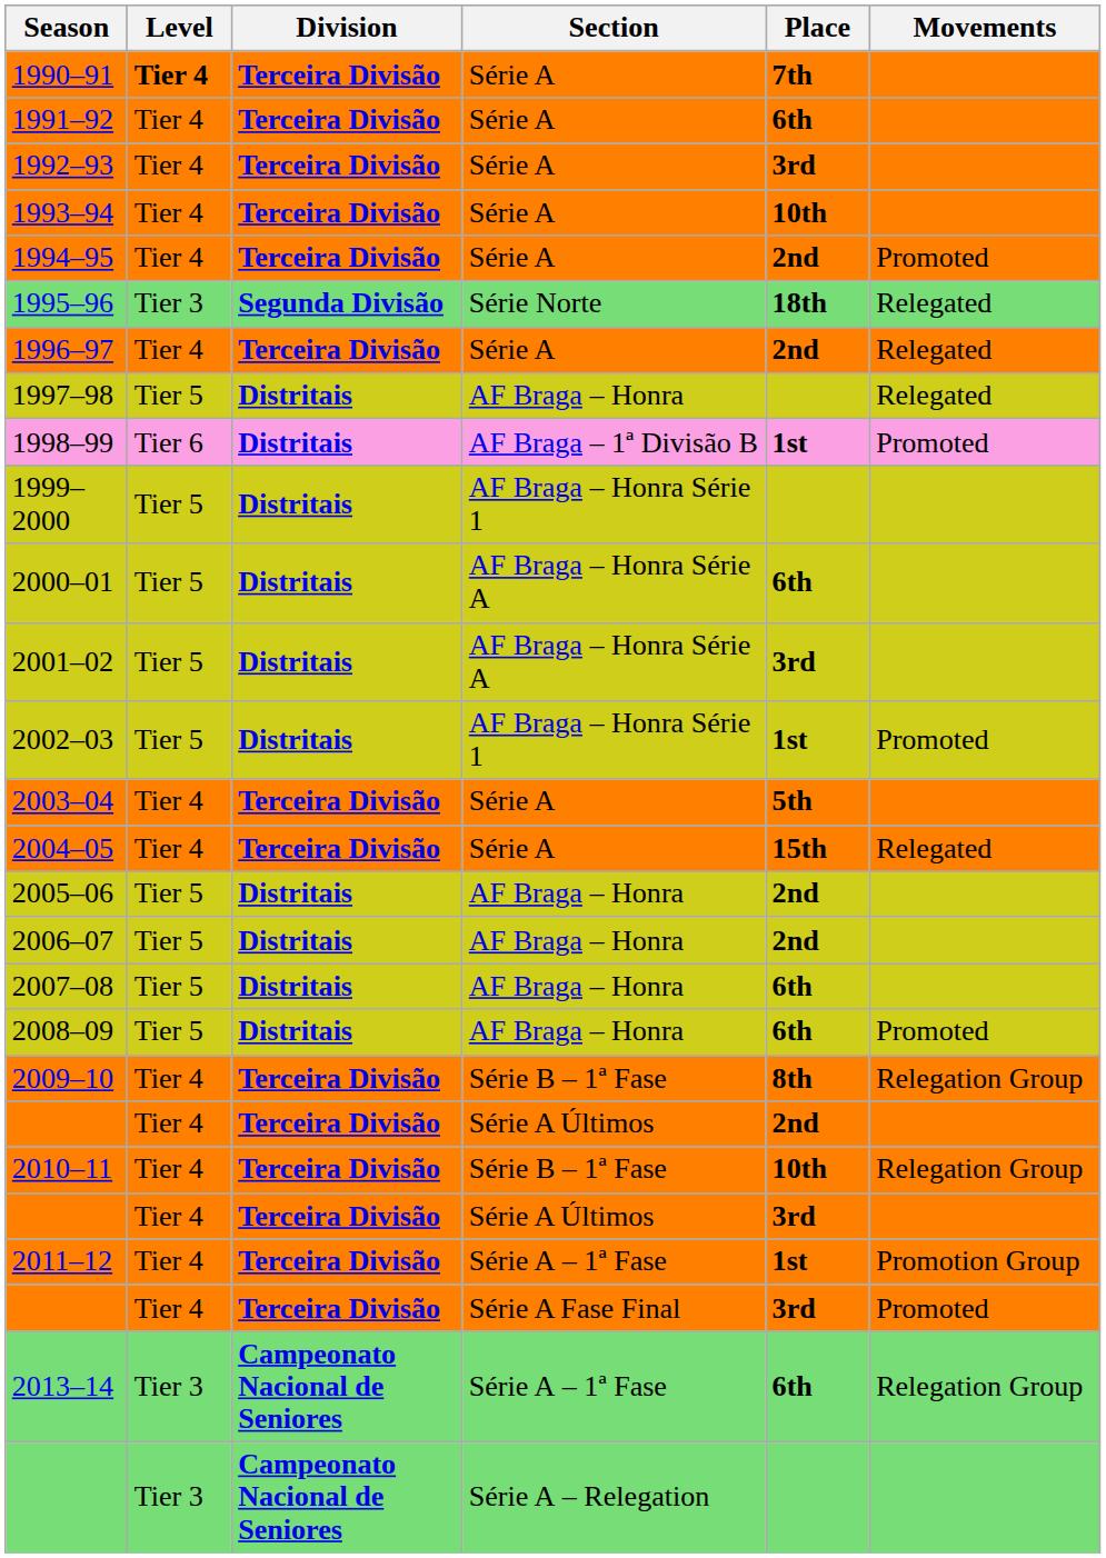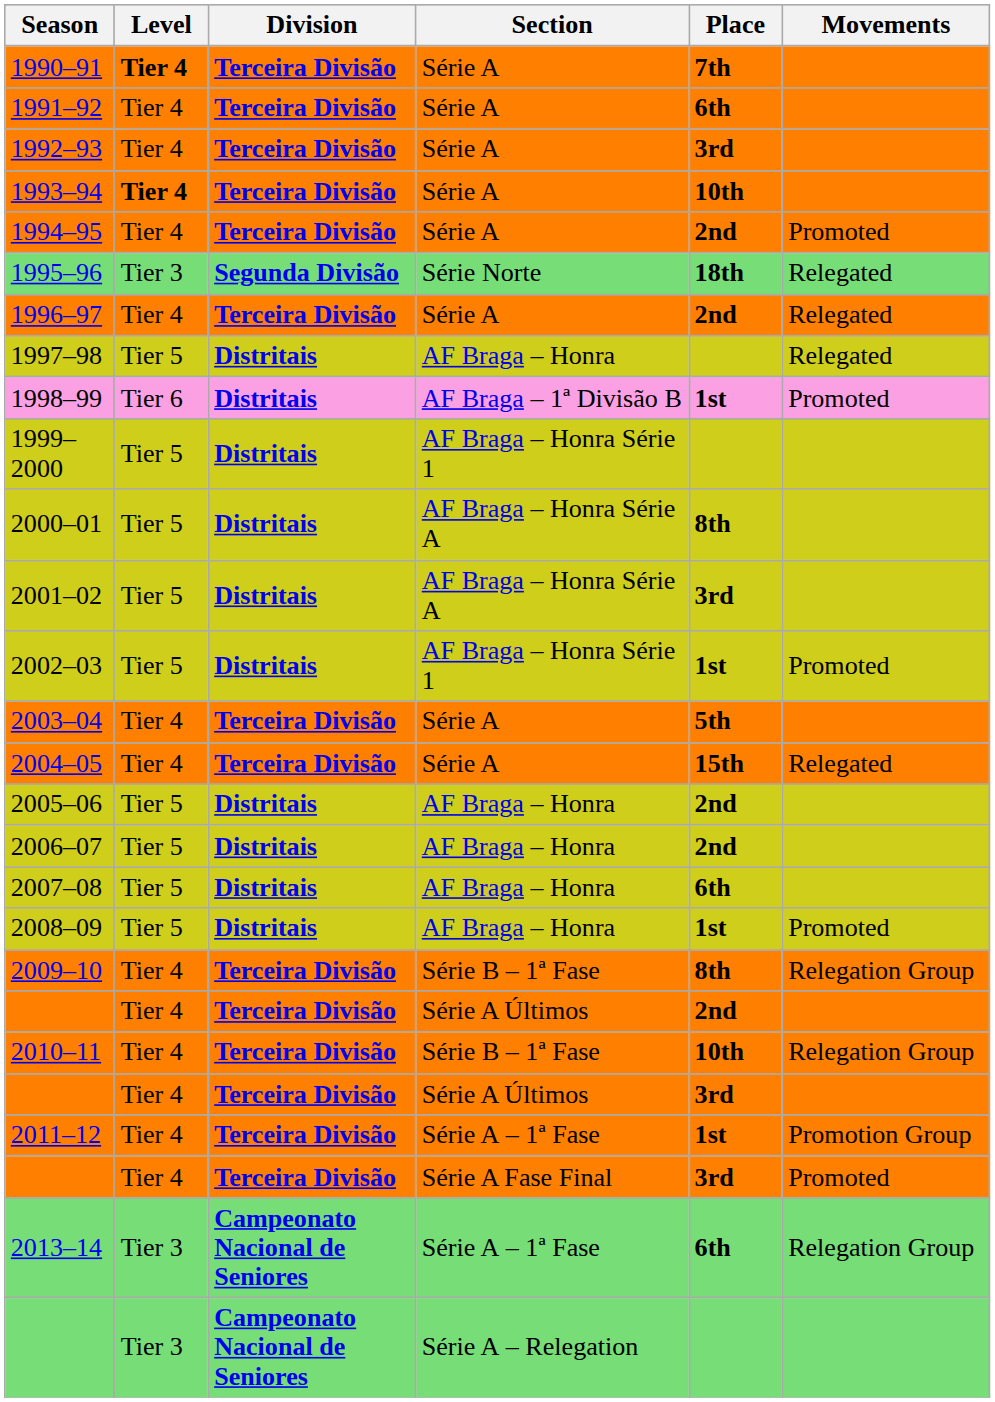 <table class="wikitable" style="text-align: left;">
 <tr>
 <th style="width: 60px;"><strong>Season</strong></th>
 <th style="width: 50px;"><strong>Level</strong></th>
 <th style="width: 120px;"><strong>Division</strong></th>
 <th style="width: 160px;"><strong>Section</strong></th>
 <th style="width: 50px;"><strong>Place</strong></th>
 <th style="width: 120px;"><strong>Movements</strong></th>
 </tr>
 <tr>
 <td style="background:#FF7F00;"><a href='#'>1990–91</a></td>
 <td style="background:#FF7F00;"><strong>Tier 4</strong></td>
 <td style="background:#FF7F00;"><strong><a href='#'>Terceira Divisão</a></strong></td>
 <td style="background:#FF7F00;">Série A</td>
 <td style="background:#FF7F00;"><strong>7th</strong></td>
 <td style="background:#FF7F00;"></td>
 </tr>
 <tr>
 <td style="background:#FF7F00;"><a href='#'>1991–92</a></td>
 <td style="background:#FF7F00;">Tier 4</td>
 <td style="background:#FF7F00;"><strong><a href='#'>Terceira Divisão</a></strong></td>
 <td style="background:#FF7F00;">Série A</td>
 <td style="background:#FF7F00;"><strong>6th</strong></td>
 <td style="background:#FF7F00;"></td>
 </tr>
 <tr>
 <td style="background:#FF7F00;"><a href='#'>1992–93</a></td>
 <td style="background:#FF7F00;">Tier 4</td>
 <td style="background:#FF7F00;"><strong><a href='#'>Terceira Divisão</a></strong></td>
 <td style="background:#FF7F00;">Série A</td>
 <td style="background:#FF7F00;"><strong>3rd</strong></td>
 <td style="background:#FF7F00;"></td>
 </tr>
 <tr>
 <td style="background:#FF7F00;"><a href='#'>1993–94</a></td>
-<td style="background:#FF7F00;">Tier 4</td>
+<td style="background:#FF7F00;"><strong>Tier 4</strong></td>
 <td style="background:#FF7F00;"><strong><a href='#'>Terceira Divisão</a></strong></td>
 <td style="background:#FF7F00;">Série A</td>
 <td style="background:#FF7F00;"><strong>10th</strong></td>
 <td style="background:#FF7F00;"></td>
 </tr>
 <tr>
 <td style="background:#FF7F00;"><a href='#'>1994–95</a></td>
 <td style="background:#FF7F00;">Tier 4</td>
 <td style="background:#FF7F00;"><strong><a href='#'>Terceira Divisão</a></strong></td>
 <td style="background:#FF7F00;">Série A</td>
 <td style="background:#FF7F00;"><strong>2nd</strong></td>
 <td style="background:#FF7F00;">Promoted</td>
 </tr>
 <tr>
 <td style="background:#77DD77;"><a href='#'>1995–96</a></td>
 <td style="background:#77DD77;">Tier 3</td>
 <td style="background:#77DD77;"><strong><a href='#'>Segunda Divisão</a></strong></td>
 <td style="background:#77DD77;">Série Norte</td>
 <td style="background:#77DD77;"><strong>18th</strong></td>
 <td style="background:#77DD77;">Relegated</td>
 </tr>
 <tr>
 <td style="background:#FF7F00;"><a href='#'>1996–97</a></td>
 <td style="background:#FF7F00;">Tier 4</td>
 <td style="background:#FF7F00;"><strong><a href='#'>Terceira Divisão</a></strong></td>
 <td style="background:#FF7F00;">Série A</td>
 <td style="background:#FF7F00;"><strong>2nd</strong></td>
 <td style="background:#FF7F00;">Relegated</td>
 </tr>
 <tr>
 <td style="background:#CECE1B;">1997–98</td>
 <td style="background:#CECE1B;">Tier 5</td>
 <td style="background:#CECE1B;"><strong><a href='#'>Distritais</a></strong></td>
 <td style="background:#CECE1B;"><a href='#'>AF Braga</a> – Honra</td>
 <td style="background:#CECE1B;"></td>
 <td style="background:#CECE1B;">Relegated</td>
 </tr>
 <tr>
 <td style="background:#FBA0E3;">1998–99</td>
 <td style="background:#FBA0E3;">Tier 6</td>
 <td style="background:#FBA0E3;"><strong><a href='#'>Distritais</a></strong></td>
 <td style="background:#FBA0E3;"><a href='#'>AF Braga</a> – 1ª Divisão B</td>
 <td style="background:#FBA0E3;"><strong>1st</strong></td>
 <td style="background:#FBA0E3;">Promoted</td>
 </tr>
 <tr>
 <td style="background:#CECE1B;">1999–2000</td>
 <td style="background:#CECE1B;">Tier 5</td>
 <td style="background:#CECE1B;"><strong><a href='#'>Distritais</a></strong></td>
 <td style="background:#CECE1B;"><a href='#'>AF Braga</a> – Honra Série 1</td>
 <td style="background:#CECE1B;"></td>
 <td style="background:#CECE1B;"></td>
 </tr>
 <tr>
 <td style="background:#CECE1B;">2000–01</td>
 <td style="background:#CECE1B;">Tier 5</td>
 <td style="background:#CECE1B;"><strong><a href='#'>Distritais</a></strong></td>
 <td style="background:#CECE1B;"><a href='#'>AF Braga</a> – Honra Série A</td>
-<td style="background:#CECE1B;"><strong>6th</strong></td>
+<td style="background:#CECE1B;"><strong>8th</strong></td>
 <td style="background:#CECE1B;"></td>
 </tr>
 <tr>
 <td style="background:#CECE1B;">2001–02</td>
 <td style="background:#CECE1B;">Tier 5</td>
 <td style="background:#CECE1B;"><strong><a href='#'>Distritais</a></strong></td>
 <td style="background:#CECE1B;"><a href='#'>AF Braga</a> – Honra Série A</td>
 <td style="background:#CECE1B;"><strong>3rd</strong></td>
 <td style="background:#CECE1B;"></td>
 </tr>
 <tr>
 <td style="background:#CECE1B;">2002–03</td>
 <td style="background:#CECE1B;">Tier 5</td>
 <td style="background:#CECE1B;"><strong><a href='#'>Distritais</a></strong></td>
 <td style="background:#CECE1B;"><a href='#'>AF Braga</a> – Honra Série 1</td>
 <td style="background:#CECE1B;"><strong>1st</strong></td>
 <td style="background:#CECE1B;">Promoted</td>
 </tr>
 <tr>
 <td style="background:#FF7F00;"><a href='#'>2003–04</a></td>
 <td style="background:#FF7F00;">Tier 4</td>
 <td style="background:#FF7F00;"><strong><a href='#'>Terceira Divisão</a></strong></td>
 <td style="background:#FF7F00;">Série A</td>
 <td style="background:#FF7F00;"><strong>5th</strong></td>
 <td style="background:#FF7F00;"></td>
 </tr>
 <tr>
 <td style="background:#FF7F00;"><a href='#'>2004–05</a></td>
 <td style="background:#FF7F00;">Tier 4</td>
 <td style="background:#FF7F00;"><strong><a href='#'>Terceira Divisão</a></strong></td>
 <td style="background:#FF7F00;">Série A</td>
 <td style="background:#FF7F00;"><strong>15th</strong></td>
 <td style="background:#FF7F00;">Relegated</td>
 </tr>
 <tr>
 <td style="background:#CECE1B;">2005–06</td>
 <td style="background:#CECE1B;">Tier 5</td>
 <td style="background:#CECE1B;"><strong><a href='#'>Distritais</a></strong></td>
 <td style="background:#CECE1B;"><a href='#'>AF Braga</a> – Honra</td>
 <td style="background:#CECE1B;"><strong>2nd</strong></td>
 <td style="background:#CECE1B;"></td>
 </tr>
 <tr>
 <td style="background:#CECE1B;">2006–07</td>
 <td style="background:#CECE1B;">Tier 5</td>
 <td style="background:#CECE1B;"><strong><a href='#'>Distritais</a></strong></td>
 <td style="background:#CECE1B;"><a href='#'>AF Braga</a> – Honra</td>
 <td style="background:#CECE1B;"><strong>2nd</strong></td>
 <td style="background:#CECE1B;"></td>
 </tr>
 <tr>
 <td style="background:#CECE1B;">2007–08</td>
 <td style="background:#CECE1B;">Tier 5</td>
 <td style="background:#CECE1B;"><strong><a href='#'>Distritais</a></strong></td>
 <td style="background:#CECE1B;"><a href='#'>AF Braga</a> – Honra</td>
 <td style="background:#CECE1B;"><strong>6th</strong></td>
 <td style="background:#CECE1B;"></td>
 </tr>
 <tr>
 <td style="background:#CECE1B;">2008–09</td>
 <td style="background:#CECE1B;">Tier 5</td>
 <td style="background:#CECE1B;"><strong><a href='#'>Distritais</a></strong></td>
 <td style="background:#CECE1B;"><a href='#'>AF Braga</a> – Honra</td>
-<td style="background:#CECE1B;"><strong>6th</strong></td>
+<td style="background:#CECE1B;"><strong>1st</strong></td>
 <td style="background:#CECE1B;">Promoted</td>
 </tr>
 <tr>
 <td style="background:#FF7F00;"><a href='#'>2009–10</a></td>
 <td style="background:#FF7F00;">Tier 4</td>
 <td style="background:#FF7F00;"><strong><a href='#'>Terceira Divisão</a></strong></td>
 <td style="background:#FF7F00;">Série B – 1ª Fase</td>
 <td style="background:#FF7F00;"><strong>8th</strong></td>
 <td style="background:#FF7F00;">Relegation Group</td>
 </tr>
 <tr>
 <td style="background:#FF7F00;"></td>
 <td style="background:#FF7F00;">Tier 4</td>
 <td style="background:#FF7F00;"><strong><a href='#'>Terceira Divisão</a></strong></td>
 <td style="background:#FF7F00;">Série A Últimos</td>
 <td style="background:#FF7F00;"><strong>2nd</strong></td>
 <td style="background:#FF7F00;"></td>
 </tr>
 <tr>
 <td style="background:#FF7F00;"><a href='#'>2010–11</a></td>
 <td style="background:#FF7F00;">Tier 4</td>
 <td style="background:#FF7F00;"><strong><a href='#'>Terceira Divisão</a></strong></td>
 <td style="background:#FF7F00;">Série B – 1ª Fase</td>
 <td style="background:#FF7F00;"><strong>10th</strong></td>
 <td style="background:#FF7F00;">Relegation Group</td>
 </tr>
 <tr>
 <td style="background:#FF7F00;"></td>
 <td style="background:#FF7F00;">Tier 4</td>
 <td style="background:#FF7F00;"><strong><a href='#'>Terceira Divisão</a></strong></td>
 <td style="background:#FF7F00;">Série A Últimos</td>
 <td style="background:#FF7F00;"><strong>3rd</strong></td>
 <td style="background:#FF7F00;"></td>
 </tr>
 <tr>
 <td style="background:#FF7F00;"><a href='#'>2011–12</a></td>
 <td style="background:#FF7F00;">Tier 4</td>
 <td style="background:#FF7F00;"><strong><a href='#'>Terceira Divisão</a></strong></td>
 <td style="background:#FF7F00;">Série A – 1ª Fase</td>
 <td style="background:#FF7F00;"><strong>1st</strong></td>
 <td style="background:#FF7F00;">Promotion Group</td>
 </tr>
 <tr>
 <td style="background:#FF7F00;"></td>
 <td style="background:#FF7F00;">Tier 4</td>
 <td style="background:#FF7F00;"><strong><a href='#'>Terceira Divisão</a></strong></td>
 <td style="background:#FF7F00;">Série A Fase Final</td>
 <td style="background:#FF7F00;"><strong>3rd</strong></td>
 <td style="background:#FF7F00;">Promoted</td>
 </tr>
 <tr>
 <td style="background:#77DD77;"><a href='#'>2013–14</a></td>
 <td style="background:#77DD77;">Tier 3</td>
 <td style="background:#77DD77;"><strong><a href='#'>Campeonato Nacional de Seniores</a></strong></td>
 <td style="background:#77DD77;">Série A – 1ª Fase</td>
 <td style="background:#77DD77;"><strong>6th</strong></td>
 <td style="background:#77DD77;">Relegation Group</td>
 </tr>
 <tr>
 <td style="background:#77DD77;"></td>
 <td style="background:#77DD77;">Tier 3</td>
 <td style="background:#77DD77;"><strong><a href='#'>Campeonato Nacional de Seniores</a></strong></td>
 <td style="background:#77DD77;">Série A – Relegation</td>
 <td style="background:#77DD77;"></td>
 <td style="background:#77DD77;"></td>
 </tr>
 <tr>
 </tr>
 </table>
